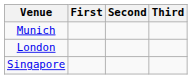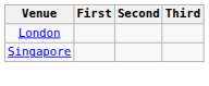 <table class="wikitable" style="text-align:center; font-size:95%">
 <tr>
 <th>Venue</th>
 <th>First</th>
 <th>Second</th>
 <th>Third</th>
-</tr>
-<tr>
-<td align="center"><a href='#'>Munich</a></td>
-<td></td>
-<td></td>
-<td></td>
 </tr>
 <tr>
 <td align="center"><a href='#'>London</a></td>
 <td></td>
 <td></td>
 <td></td>
 </tr>
 <tr>
 <td align="center"><a href='#'>Singapore</a></td>
 <td></td>
 <td></td>
 <td></td>
 </tr>
 </table>
